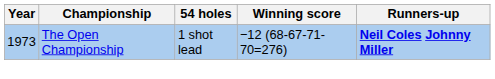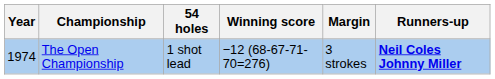 <table class="wikitable">
 <tr>
 <th>Year</th>
 <th>Championship</th>
 <th>54 holes</th>
 <th>Winning score</th>
+<th>Margin</th>
 <th>Runners-up</th>
 </tr>
 <tr style="background:#ABCDEF;">
-<td>1973</td>
+<td>1974</td>
 <td><a href='#'>The Open Championship</a></td>
 <td>1 shot lead</td>
 <td>−12 (68-67-71-70=276)</td>
+<td>3 strokes</td>
 <td><strong> <a href='#'>Neil Coles</a>  <a href='#'>Johnny Miller</a></strong></td>
 </tr>
 </table>
